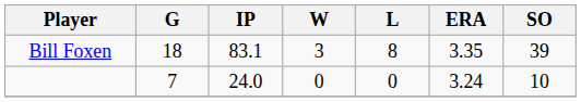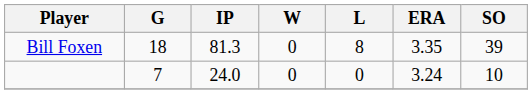 <table class="wikitable sortable">
 <tr>
 <th bgcolor="#DDDDFF" width="16%">Player</th>
 <th bgcolor="#DDDDFF" width="9%">G</th>
 <th bgcolor="#DDDDFF" width="9%">IP</th>
 <th bgcolor="#DDDDFF" width="9%">W</th>
 <th bgcolor="#DDDDFF" width="9%">L</th>
 <th bgcolor="#DDDDFF" width="9%">ERA</th>
 <th bgcolor="#DDDDFF" width="9%">SO</th>
 </tr>
 <tr align="center">
 <td><a href='#'>Bill Foxen</a></td>
 <td>18</td>
-<td>83.1</td>
-<td>3</td>
+<td>81.3</td>
+<td>0</td>
 <td>8</td>
 <td>3.35</td>
 <td>39</td>
 </tr>
 <tr align="center">
 <td></td>
 <td>7</td>
 <td>24.0</td>
 <td>0</td>
 <td>0</td>
 <td>3.24</td>
 <td>10</td>
 </tr>
 <tr align="center">
 </tr>
 </table>
